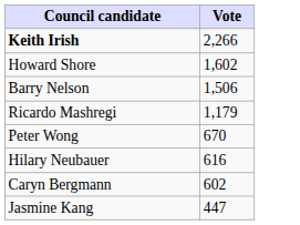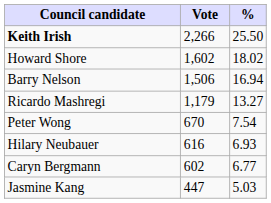 <table class="wikitable">
 <tr>
 <th style="background:#ddf; width:200px;">Council candidate</th>
 <th style="background:#ddf; width:50px;">Vote</th>
+<th style="background:#ddf; width:30px;">%</th>
 </tr>
 <tr>
 <td><strong>Keith Irish</strong></td>
 <td>2,266</td>
+<td>25.50</td>
 </tr>
 <tr>
 <td>Howard Shore</td>
 <td>1,602</td>
+<td>18.02</td>
 </tr>
 <tr>
 <td>Barry Nelson</td>
 <td>1,506</td>
+<td>16.94</td>
 </tr>
 <tr>
 <td>Ricardo Mashregi</td>
 <td>1,179</td>
+<td>13.27</td>
 </tr>
 <tr>
 <td>Peter Wong</td>
 <td>670</td>
+<td>7.54</td>
 </tr>
 <tr>
 <td>Hilary Neubauer</td>
 <td>616</td>
+<td>6.93</td>
 </tr>
 <tr>
 <td>Caryn Bergmann</td>
 <td>602</td>
+<td>6.77</td>
 </tr>
 <tr>
 <td>Jasmine Kang</td>
 <td>447</td>
+<td>5.03</td>
 </tr>
 </table>
